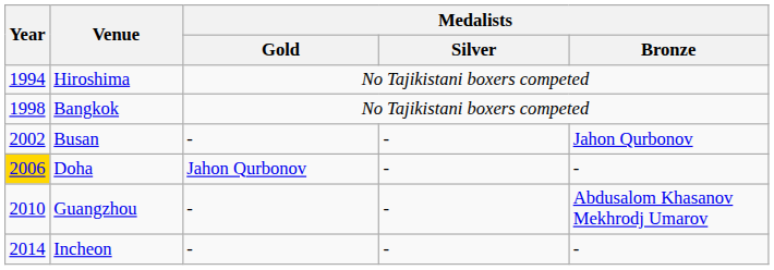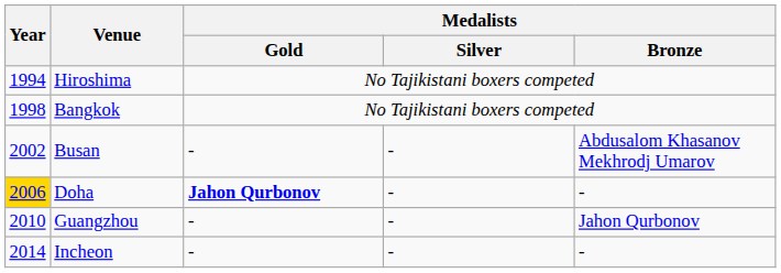 <table class="wikitable" style="text-align:left; font-size:90%">
 <tr>
 <th rowspan=2>Year</th>
 <th width=110 rowspan=2>Venue</th>
 <th colspan=3>Medalists</th>
 </tr>
 <tr>
 <th width=180 align="center">Gold</th>
 <th width=180 align="center">Silver</th>
 <th width=180 align="center">Bronze</th>
 </tr>
 <tr>
 <td><a href='#'>1994</a></td>
 <td><a href='#'>Hiroshima</a></td>
 <td align="center" colspan=3><em>No Tajikistani boxers competed</em></td>
 </tr>
 <tr>
 <td><a href='#'>1998</a></td>
 <td><a href='#'>Bangkok</a></td>
 <td align="center" colspan=3><em>No Tajikistani boxers competed</em></td>
 </tr>
 <tr>
 <td><a href='#'>2002</a></td>
 <td><a href='#'>Busan</a></td>
 <td>-</td>
 <td>-</td>
-<td><a href='#'>Jahon Qurbonov</a></td>
+<td><a href='#'>Abdusalom Khasanov</a><br><a href='#'>Mekhrodj Umarov</a></td>
 </tr>
 <tr>
 <td style="background: gold;"><a href='#'>2006</a></td>
 <td><a href='#'>Doha</a></td>
-<td><a href='#'>Jahon Qurbonov</a></td>
+<td><strong><a href='#'>Jahon Qurbonov</a></strong></td>
 <td>-</td>
 <td>-</td>
 </tr>
 <tr>
 <td><a href='#'>2010</a></td>
 <td><a href='#'>Guangzhou</a></td>
 <td>-</td>
 <td>-</td>
-<td><a href='#'>Abdusalom Khasanov</a><br><a href='#'>Mekhrodj Umarov</a></td>
+<td><a href='#'>Jahon Qurbonov</a></td>
 </tr>
 <tr>
 <td><a href='#'>2014</a></td>
 <td><a href='#'>Incheon</a></td>
 <td>-</td>
 <td>-</td>
 <td>-</td>
 </tr>
 </table>
